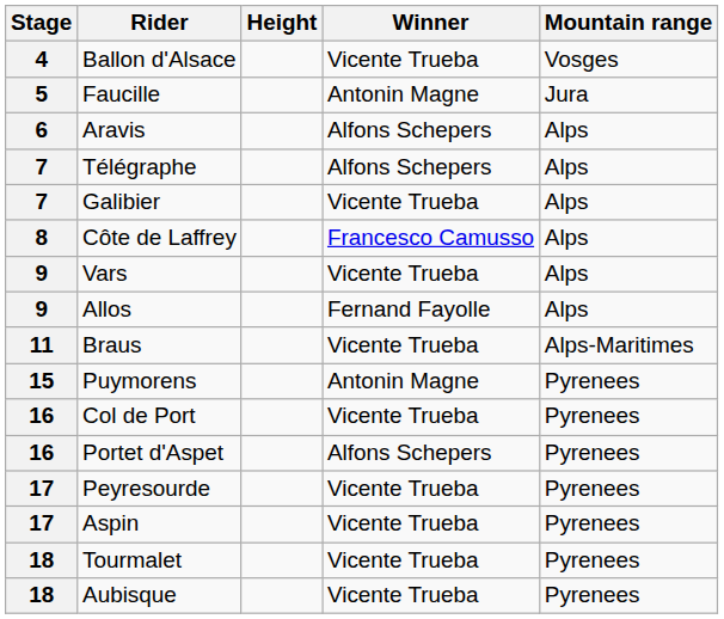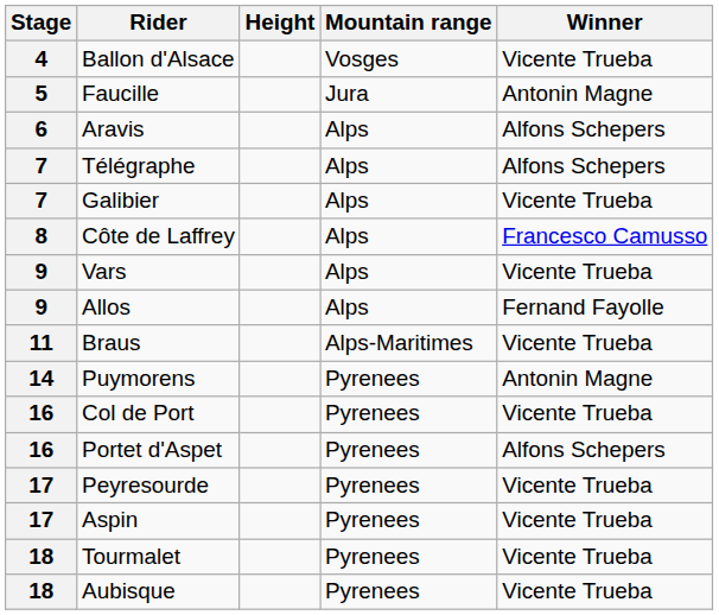 <table class="wikitable sortable">
 <tr>
 <th>Stage</th>
 <th scope="col">Rider</th>
 <th>Height</th>
+<th>Mountain range</th>
 <th scope="col">Winner</th>
-<th>Mountain range</th>
 </tr>
 <tr>
 <th scope="row">4</th>
 <td>Ballon d'Alsace</td>
 <td></td>
+<td>Vosges</td>
 <td>Vicente Trueba</td>
-<td>Vosges</td>
 </tr>
 <tr>
 <th scope="row">5</th>
 <td>Faucille</td>
 <td></td>
+<td>Jura</td>
 <td>Antonin Magne</td>
-<td>Jura</td>
 </tr>
 <tr>
 <th scope="row">6</th>
 <td>Aravis</td>
 <td></td>
+<td>Alps</td>
 <td>Alfons Schepers</td>
-<td>Alps</td>
 </tr>
 <tr>
 <th scope="row">7</th>
 <td>Télégraphe</td>
 <td></td>
+<td>Alps</td>
 <td>Alfons Schepers</td>
-<td>Alps</td>
 </tr>
 <tr>
 <th scope="row">7</th>
 <td>Galibier</td>
 <td></td>
+<td>Alps</td>
 <td>Vicente Trueba</td>
-<td>Alps</td>
 </tr>
 <tr>
 <th scope="row">8</th>
 <td>Côte de Laffrey</td>
 <td></td>
+<td>Alps</td>
 <td><a href='#'>Francesco Camusso</a></td>
-<td>Alps</td>
 </tr>
 <tr>
 <th scope="row">9</th>
 <td>Vars</td>
 <td></td>
+<td>Alps</td>
 <td>Vicente Trueba</td>
-<td>Alps</td>
 </tr>
 <tr>
 <th scope="row">9</th>
 <td>Allos</td>
 <td></td>
+<td>Alps</td>
 <td>Fernand Fayolle</td>
-<td>Alps</td>
 </tr>
 <tr>
 <th scope="row">11</th>
 <td>Braus</td>
 <td></td>
+<td>Alps-Maritimes</td>
 <td>Vicente Trueba</td>
-<td>Alps-Maritimes</td>
 </tr>
 <tr>
-<th scope="row">15</th>
+<th scope="row">14</th>
 <td>Puymorens</td>
 <td></td>
+<td>Pyrenees</td>
 <td>Antonin Magne</td>
-<td>Pyrenees</td>
 </tr>
 <tr>
 <th scope="row">16</th>
 <td>Col de Port</td>
 <td></td>
+<td>Pyrenees</td>
 <td>Vicente Trueba</td>
-<td>Pyrenees</td>
 </tr>
 <tr>
 <th scope="row">16</th>
 <td>Portet d'Aspet</td>
 <td></td>
+<td>Pyrenees</td>
 <td>Alfons Schepers</td>
-<td>Pyrenees</td>
 </tr>
 <tr>
 <th scope="row">17</th>
 <td>Peyresourde</td>
 <td></td>
+<td>Pyrenees</td>
 <td>Vicente Trueba</td>
-<td>Pyrenees</td>
 </tr>
 <tr>
 <th scope="row">17</th>
 <td>Aspin</td>
 <td></td>
+<td>Pyrenees</td>
 <td>Vicente Trueba</td>
-<td>Pyrenees</td>
 </tr>
 <tr>
 <th scope="row">18</th>
 <td>Tourmalet</td>
 <td></td>
+<td>Pyrenees</td>
 <td>Vicente Trueba</td>
-<td>Pyrenees</td>
 </tr>
 <tr>
 <th scope="row">18</th>
 <td>Aubisque</td>
 <td></td>
+<td>Pyrenees</td>
 <td>Vicente Trueba</td>
-<td>Pyrenees</td>
 </tr>
 </table>
